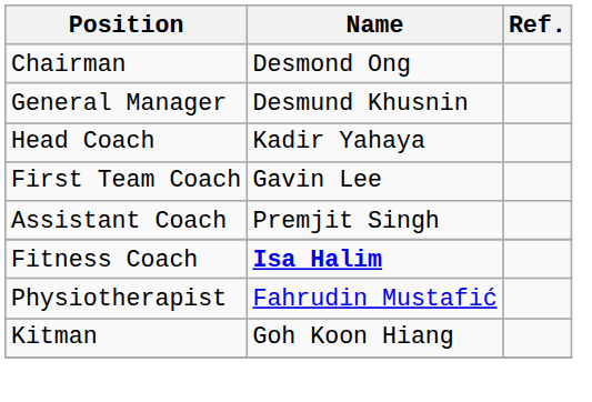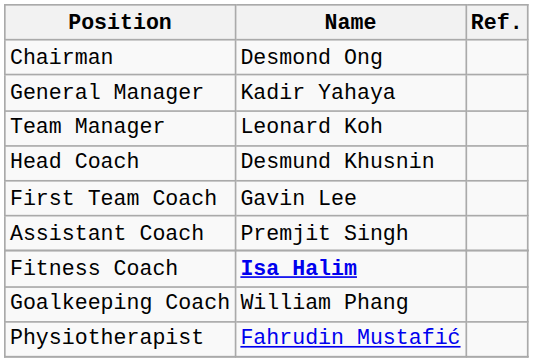 <table class="wikitable">
 <tr>
 <th>Position</th>
 <th>Name</th>
 <th>Ref.</th>
 </tr>
 <tr>
 <td>Chairman</td>
 <td> Desmond Ong</td>
 <td></td>
 </tr>
 <tr>
 <td>General Manager</td>
-<td> Desmund Khusnin</td>
+<td> Kadir Yahaya</td>
+<td></td>
+</tr>
+<tr>
+<td>Team Manager</td>
+<td> Leonard Koh</td>
 <td></td>
 </tr>
 <tr>
 <td>Head Coach</td>
-<td> Kadir Yahaya</td>
+<td> Desmund Khusnin</td>
 <td></td>
 </tr>
 <tr>
 <td>First Team Coach</td>
 <td> Gavin Lee</td>
 <td></td>
 </tr>
 <tr>
 <td>Assistant Coach</td>
 <td> Premjit Singh</td>
 <td></td>
 </tr>
 <tr>
 </tr>
 <tr>
 <td>Fitness Coach</td>
 <td><strong> <a href='#'>Isa Halim</a></strong></td>
 <td></td>
 </tr>
 <tr>
+<td>Goalkeeping Coach</td>
+<td> William Phang</td>
+<td></td>
+</tr>
+<tr>
 <td>Physiotherapist</td>
 <td> <a href='#'>Fahrudin Mustafić</a></td>
 <td></td>
 </tr>
 <tr>
-<td>Kitman</td>
-<td> Goh Koon Hiang</td>
-<td></td>
-</tr>
-<tr>
 </tr>
 </table>
